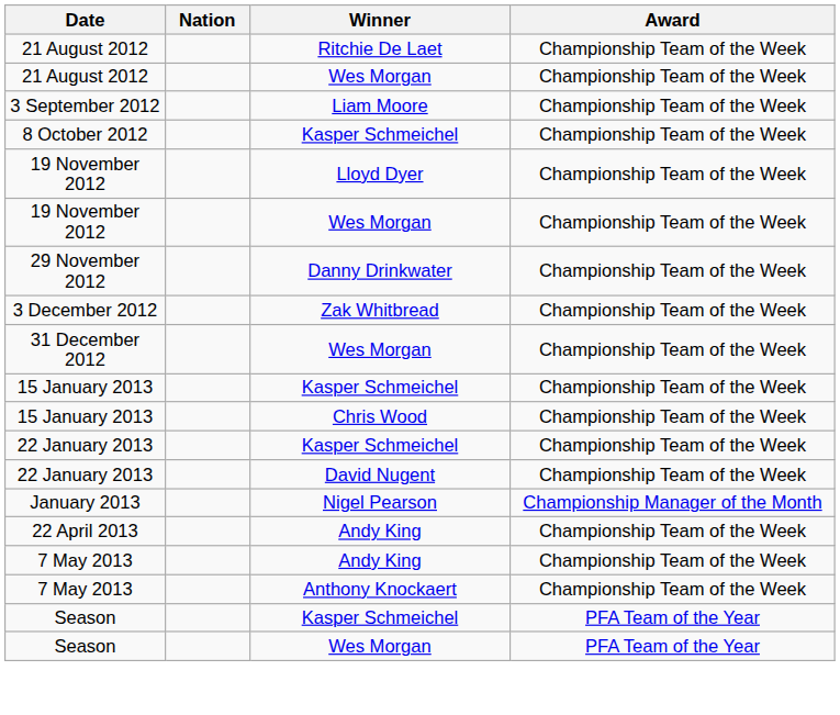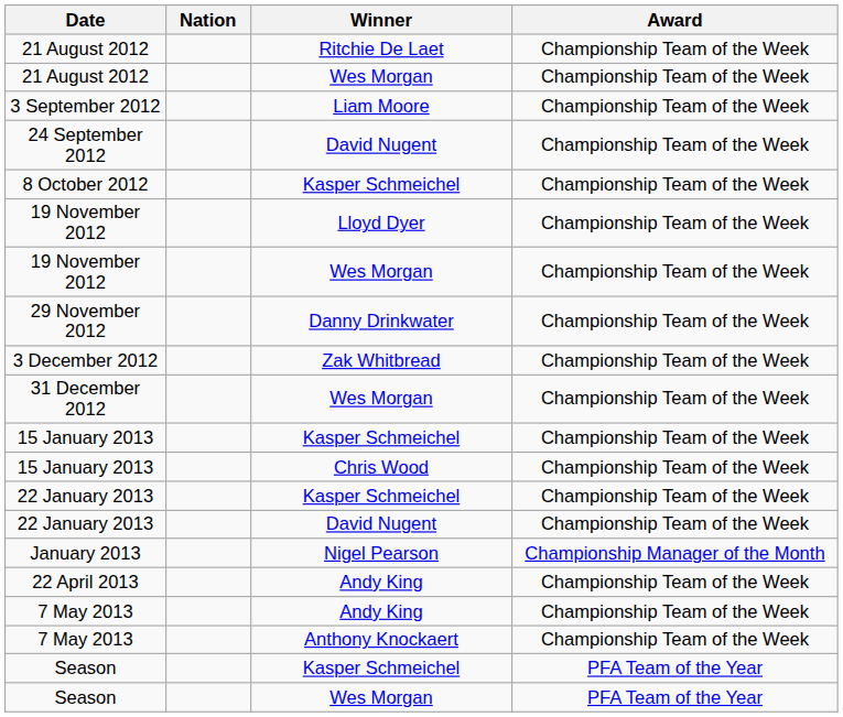 <table class="wikitable" style="text-align:center; font-size:90%">
 <tr>
 <th width=120>Date</th>
 <th width=60>Nation</th>
 <th width=200>Winner</th>
 <th width=250>Award</th>
 </tr>
 <tr>
 <td>21 August 2012</td>
 <td></td>
 <td><a href='#'>Ritchie De Laet</a></td>
 <td>Championship Team of the Week</td>
 </tr>
 <tr>
 <td>21 August 2012</td>
 <td></td>
 <td><a href='#'>Wes Morgan</a></td>
 <td>Championship Team of the Week</td>
 </tr>
 <tr>
 <td>3 September 2012</td>
 <td></td>
 <td><a href='#'>Liam Moore</a></td>
+<td>Championship Team of the Week</td>
+</tr>
+<tr>
+<td>24 September 2012</td>
+<td></td>
+<td><a href='#'>David Nugent</a></td>
 <td>Championship Team of the Week</td>
 </tr>
 <tr>
 <td>8 October 2012</td>
 <td></td>
 <td><a href='#'>Kasper Schmeichel</a></td>
 <td>Championship Team of the Week</td>
 </tr>
 <tr>
 <td>19 November 2012</td>
 <td></td>
 <td><a href='#'>Lloyd Dyer</a></td>
 <td>Championship Team of the Week</td>
 </tr>
 <tr>
 <td>19 November 2012</td>
 <td></td>
 <td><a href='#'>Wes Morgan</a></td>
 <td>Championship Team of the Week</td>
 </tr>
 <tr>
 <td>29 November 2012</td>
 <td></td>
 <td><a href='#'>Danny Drinkwater</a></td>
 <td>Championship Team of the Week</td>
 </tr>
 <tr>
 <td>3 December 2012</td>
 <td></td>
 <td><a href='#'>Zak Whitbread</a></td>
 <td>Championship Team of the Week</td>
 </tr>
 <tr>
 <td>31 December 2012</td>
 <td></td>
 <td><a href='#'>Wes Morgan</a></td>
 <td>Championship Team of the Week</td>
 </tr>
 <tr>
 <td>15 January 2013</td>
 <td></td>
 <td><a href='#'>Kasper Schmeichel</a></td>
 <td>Championship Team of the Week</td>
 </tr>
 <tr>
 <td>15 January 2013</td>
 <td></td>
 <td><a href='#'>Chris Wood</a></td>
 <td>Championship Team of the Week</td>
 </tr>
 <tr>
 <td>22 January 2013</td>
 <td></td>
 <td><a href='#'>Kasper Schmeichel</a></td>
 <td>Championship Team of the Week</td>
 </tr>
 <tr>
 <td>22 January 2013</td>
 <td></td>
 <td><a href='#'>David Nugent</a></td>
 <td>Championship Team of the Week</td>
 </tr>
 <tr>
 <td>January 2013</td>
 <td></td>
 <td><a href='#'>Nigel Pearson</a></td>
 <td><a href='#'>Championship Manager of the Month</a></td>
 </tr>
 <tr>
 <td>22 April 2013</td>
 <td></td>
 <td><a href='#'>Andy King</a></td>
 <td>Championship Team of the Week</td>
 </tr>
 <tr>
 <td>7 May 2013</td>
 <td></td>
 <td><a href='#'>Andy King</a></td>
 <td>Championship Team of the Week</td>
 </tr>
 <tr>
 <td>7 May 2013</td>
 <td></td>
 <td><a href='#'>Anthony Knockaert</a></td>
 <td>Championship Team of the Week</td>
 </tr>
 <tr>
 <td align=center>Season</td>
 <td align=center></td>
 <td align=center><a href='#'>Kasper Schmeichel</a></td>
 <td align=center><a href='#'>PFA Team of the Year</a></td>
 </tr>
 <tr>
 <td align=center>Season</td>
 <td align=center></td>
 <td align=center><a href='#'>Wes Morgan</a></td>
 <td align=center><a href='#'>PFA Team of the Year</a></td>
 </tr>
 </table>
